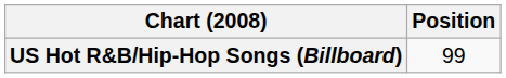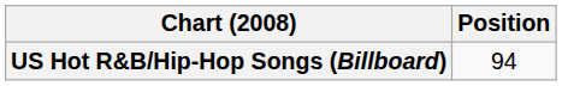 <table class="wikitable plainrowheaders" style="text-align:center;">
 <tr>
 <th scope="col">Chart (2008)</th>
 <th scope="col">Position</th>
 </tr>
 <tr>
 <th scope="row">US Hot R&B/Hip-Hop Songs (<em>Billboard</em>)</th>
-<td>99</td>
+<td>94</td>
 </tr>
 </table>
